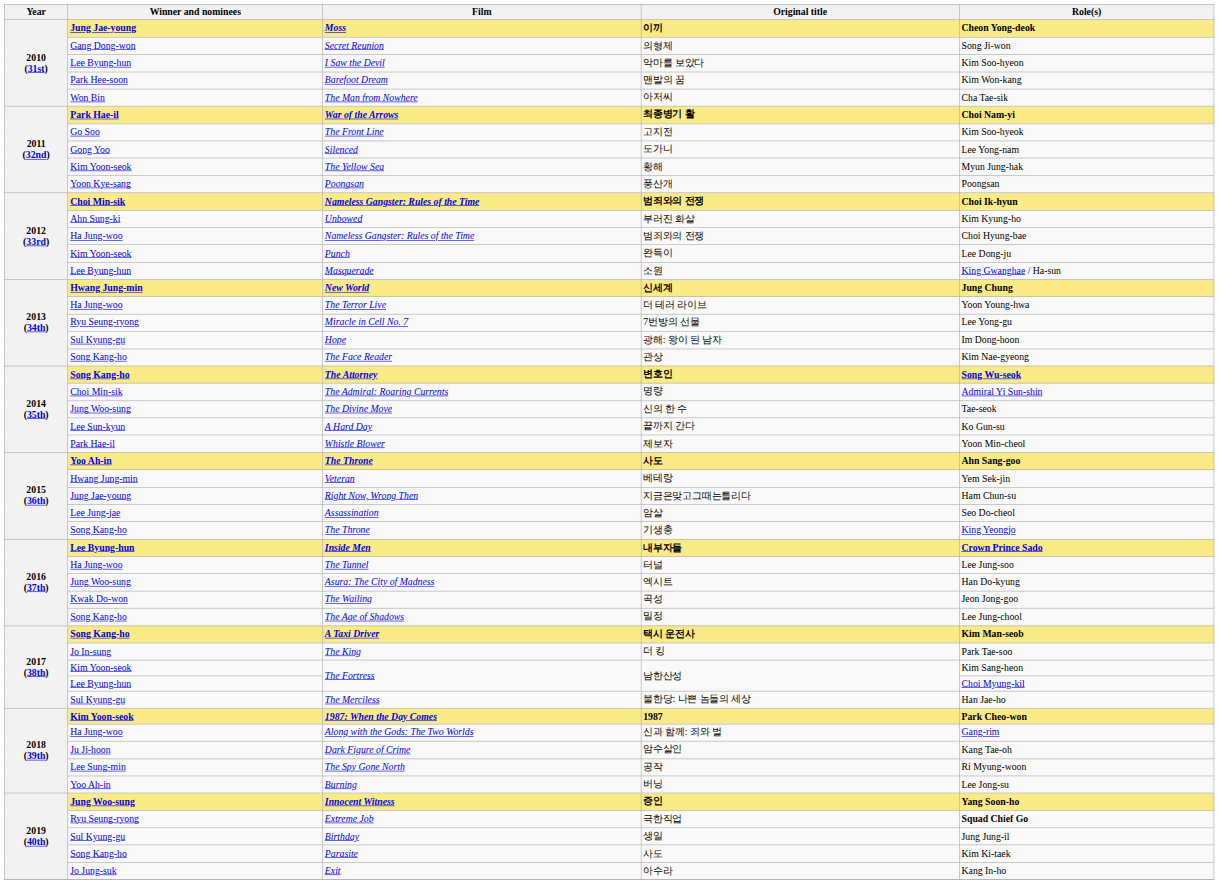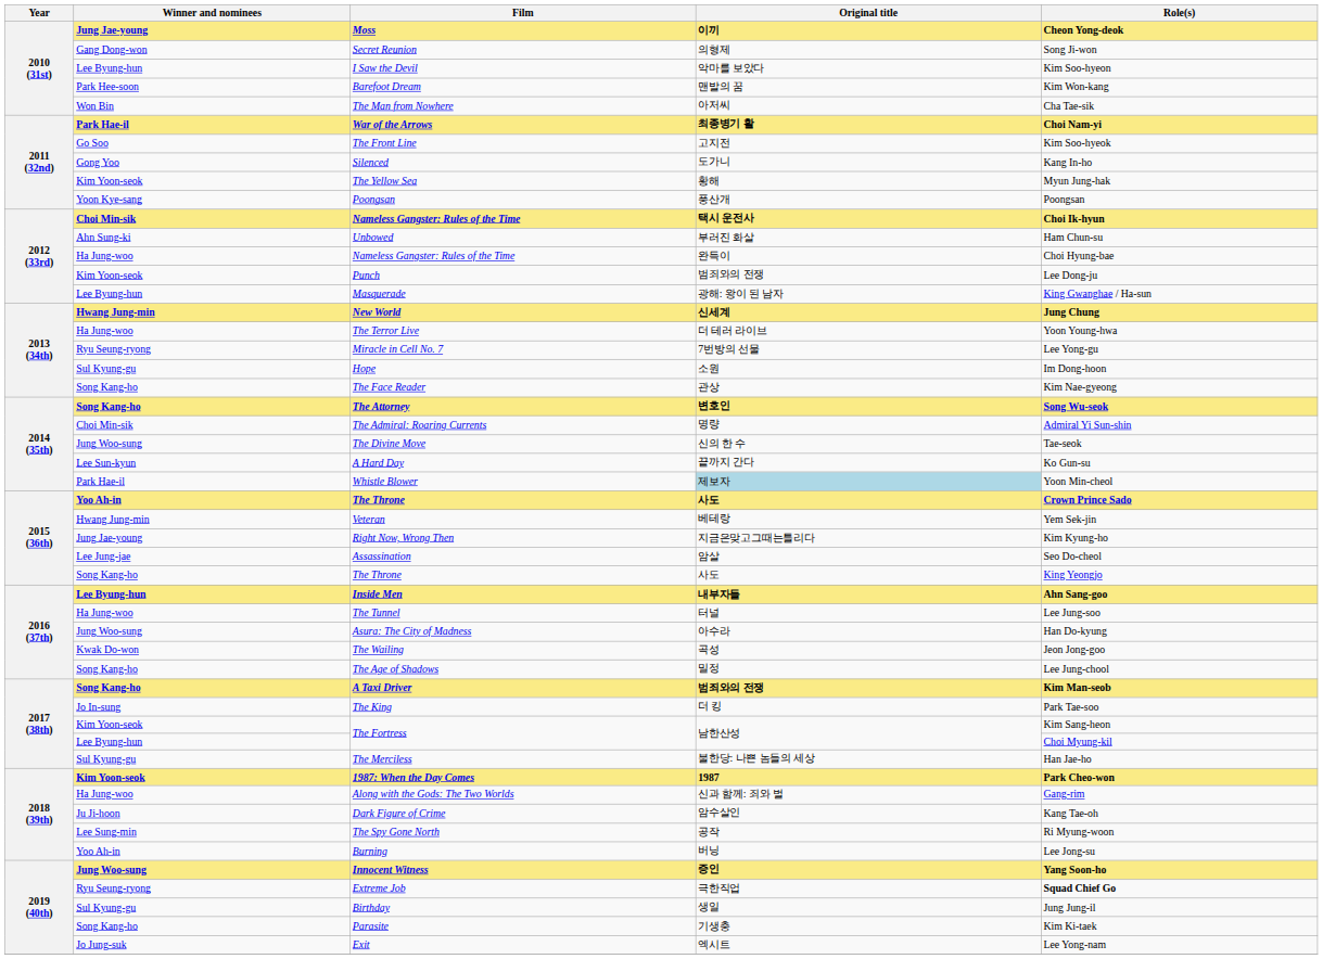 <table class="wikitable" style="width:100%">
 <tr>
 <th style="width:5%;">Year</th>
 <th style="width:20%;">Winner and nominees</th>
 <th style="width:25%;">Film</th>
 <th style="width:25%;">Original title</th>
 <th style="width:20%;">Role(s)</th>
 </tr>
 <tr>
 <th rowspan="5">2010<br>(<a href='#'>31st</a>)</th>
 <td style="background:#FAEB86;"><strong><a href='#'>Jung Jae-young</a> </strong></td>
 <td style="background:#FAEB86;"><strong><em><a href='#'>Moss</a></em></strong></td>
 <td style="background:#FAEB86;"><strong>이끼</strong></td>
 <td style="background:#FAEB86;"><strong>Cheon Yong-deok</strong></td>
 </tr>
 <tr>
 <td><a href='#'>Gang Dong-won</a></td>
 <td><em><a href='#'>Secret Reunion</a></em></td>
 <td>의형제</td>
 <td>Song Ji-won</td>
 </tr>
 <tr>
 <td><a href='#'>Lee Byung-hun</a></td>
 <td><em><a href='#'>I Saw the Devil</a></em></td>
 <td>악마를 보았다</td>
 <td>Kim Soo-hyeon</td>
 </tr>
 <tr>
 <td><a href='#'>Park Hee-soon</a></td>
 <td><em><a href='#'>Barefoot Dream</a></em></td>
 <td>맨발의 꿈</td>
 <td>Kim Won-kang</td>
 </tr>
 <tr>
 <td><a href='#'>Won Bin</a></td>
 <td><em><a href='#'>The Man from Nowhere</a></em></td>
 <td>아저씨</td>
 <td>Cha Tae-sik</td>
 </tr>
 <tr>
 <th rowspan="5">2011<br>(<a href='#'>32nd</a>)</th>
 <td style="background:#FAEB86;"><strong><a href='#'>Park Hae-il</a> </strong></td>
 <td style="background:#FAEB86;"><strong><em><a href='#'>War of the Arrows</a></em></strong></td>
 <td style="background:#FAEB86;"><strong>최종병기 활</strong></td>
 <td style="background:#FAEB86;"><strong>Choi Nam-yi</strong></td>
 </tr>
 <tr>
 <td><a href='#'>Go Soo</a></td>
 <td><em><a href='#'>The Front Line</a></em></td>
 <td>고지전</td>
 <td>Kim Soo-hyeok</td>
 </tr>
 <tr>
 <td><a href='#'>Gong Yoo</a></td>
 <td><em><a href='#'>Silenced</a></em></td>
 <td>도가니</td>
-<td>Lee Yong-nam</td>
+<td>Kang In-ho</td>
 </tr>
 <tr>
 <td><a href='#'>Kim Yoon-seok</a></td>
 <td><em><a href='#'>The Yellow Sea</a></em></td>
 <td>황해</td>
 <td>Myun Jung-hak</td>
 </tr>
 <tr>
 <td><a href='#'>Yoon Kye-sang</a></td>
 <td><em><a href='#'>Poongsan</a></em></td>
 <td>풍산개</td>
 <td>Poongsan</td>
 </tr>
 <tr>
 <th rowspan="5">2012<br>(<a href='#'>33rd</a>)</th>
 <td style="background:#FAEB86;"><strong><a href='#'>Choi Min-sik</a> </strong></td>
 <td style="background:#FAEB86;"><strong><em><a href='#'>Nameless Gangster: Rules of the Time</a></em></strong></td>
-<td style="background:#FAEB86;"><strong>범죄와의 전쟁</strong></td>
+<td style="background:#FAEB86;"><strong>택시 운전사</strong></td>
 <td style="background:#FAEB86;"><strong>Choi Ik-hyun</strong></td>
 </tr>
 <tr>
 <td><a href='#'>Ahn Sung-ki</a></td>
 <td><em><a href='#'>Unbowed</a></em></td>
 <td>부러진 화살</td>
-<td>Kim Kyung-ho</td>
+<td>Ham Chun-su</td>
 </tr>
 <tr>
 <td><a href='#'>Ha Jung-woo</a></td>
 <td><em><a href='#'>Nameless Gangster: Rules of the Time</a></em></td>
-<td>범죄와의 전쟁</td>
+<td>완득이</td>
 <td>Choi Hyung-bae</td>
 </tr>
 <tr>
 <td><a href='#'>Kim Yoon-seok</a></td>
 <td><em><a href='#'>Punch</a></em></td>
-<td>완득이</td>
+<td>범죄와의 전쟁</td>
 <td>Lee Dong-ju</td>
 </tr>
 <tr>
 <td><a href='#'>Lee Byung-hun</a></td>
 <td><em><a href='#'>Masquerade</a></em></td>
-<td>소원</td>
+<td>광해: 왕이 된 남자</td>
 <td><a href='#'>King Gwanghae</a> / Ha-sun</td>
 </tr>
 <tr>
 <th rowspan="5">2013<br>(<a href='#'>34th</a>)</th>
 <td style="background:#FAEB86;"><strong><a href='#'>Hwang Jung-min</a> </strong></td>
 <td style="background:#FAEB86;"><strong><em><a href='#'>New World</a></em></strong></td>
 <td style="background:#FAEB86;"><strong>신세계</strong></td>
 <td style="background:#FAEB86;"><strong>Jung Chung</strong></td>
 </tr>
 <tr>
 <td><a href='#'>Ha Jung-woo</a></td>
 <td><em><a href='#'>The Terror Live</a></em></td>
 <td>더 테러 라이브</td>
 <td>Yoon Young-hwa</td>
 </tr>
 <tr>
 <td><a href='#'>Ryu Seung-ryong</a></td>
 <td><em><a href='#'>Miracle in Cell No. 7</a></em></td>
 <td>7번방의 선물</td>
 <td>Lee Yong-gu</td>
 </tr>
 <tr>
 <td><a href='#'>Sul Kyung-gu</a></td>
 <td><em><a href='#'>Hope</a></em></td>
-<td>광해: 왕이 된 남자</td>
+<td>소원</td>
 <td>Im Dong-hoon</td>
 </tr>
 <tr>
 <td><a href='#'>Song Kang-ho</a></td>
 <td><em><a href='#'>The Face Reader</a></em></td>
 <td>관상</td>
 <td>Kim Nae-gyeong</td>
 </tr>
 <tr>
 <th rowspan="5">2014<br>(<a href='#'>35th</a>)</th>
 <td style="background:#FAEB86;"><strong><a href='#'>Song Kang-ho</a></strong> </td>
 <td style="background:#FAEB86;"><strong><em><a href='#'>The Attorney</a></em></strong></td>
 <td style="background:#FAEB86;"><strong>변호인</strong></td>
 <td style="background:#FAEB86;"><strong><a href='#'>Song Wu-seok</a></strong></td>
 </tr>
 <tr>
 <td><a href='#'>Choi Min-sik</a></td>
 <td><em><a href='#'>The Admiral: Roaring Currents</a></em></td>
 <td>명량</td>
 <td><a href='#'>Admiral Yi Sun-shin</a></td>
 </tr>
 <tr>
 <td><a href='#'>Jung Woo-sung</a></td>
 <td><em><a href='#'>The Divine Move</a></em></td>
 <td>신의 한 수</td>
 <td>Tae-seok</td>
 </tr>
 <tr>
 <td><a href='#'>Lee Sun-kyun</a></td>
 <td><em><a href='#'>A Hard Day</a></em></td>
 <td>끝까지 간다</td>
 <td>Ko Gun-su</td>
 </tr>
 <tr>
 <td><a href='#'>Park Hae-il</a></td>
 <td><em><a href='#'>Whistle Blower</a></em></td>
-<td>제보자</td>
+<td style="background: lightblue;">제보자</td>
 <td>Yoon Min-cheol</td>
 </tr>
 <tr>
 <th rowspan="5">2015<br>(<a href='#'>36th</a>)</th>
 <td style="background:#FAEB86;"><strong><a href='#'>Yoo Ah-in</a> </strong></td>
 <td style="background:#FAEB86;"><em><a href='#'><strong>The Throne</strong></a></em></td>
 <td style="background:#FAEB86;"><strong>사도</strong></td>
-<td style="background:#FAEB86;"><strong>Ahn Sang-goo</strong></td>
+<td style="background:#FAEB86;"><strong><a href='#'>Crown Prince Sado</a></strong></td>
 </tr>
 <tr>
 <td><a href='#'>Hwang Jung-min</a></td>
 <td><em><a href='#'>Veteran</a></em></td>
 <td>베테랑</td>
 <td>Yem Sek-jin</td>
 </tr>
 <tr>
 <td><a href='#'>Jung Jae-young</a></td>
 <td><em><a href='#'>Right Now, Wrong Then</a></em></td>
 <td>지금은맞고그때는틀리다</td>
-<td>Ham Chun-su</td>
+<td>Kim Kyung-ho</td>
 </tr>
 <tr>
 <td><a href='#'>Lee Jung-jae</a></td>
 <td><em><a href='#'>Assassination</a></em></td>
 <td>암살</td>
 <td>Seo Do-cheol</td>
 </tr>
 <tr>
 <td><a href='#'>Song Kang-ho</a></td>
 <td><em><a href='#'>The Throne</a></em></td>
-<td>기생충</td>
+<td>사도</td>
 <td><a href='#'>King Yeongjo</a></td>
 </tr>
 <tr>
 <th rowspan="5">2016<br>(<a href='#'>37th</a>)</th>
 <td style="background:#FAEB86;"><strong><a href='#'>Lee Byung-hun</a></strong> </td>
 <td style="background:#FAEB86;"><strong><em><a href='#'>Inside Men</a></em></strong></td>
 <td style="background:#FAEB86;"><strong>내부자들</strong></td>
-<td style="background:#FAEB86;"><strong><a href='#'>Crown Prince Sado</a></strong></td>
+<td style="background:#FAEB86;"><strong>Ahn Sang-goo</strong></td>
 </tr>
 <tr>
 <td><a href='#'>Ha Jung-woo</a></td>
 <td><em><a href='#'>The Tunnel</a></em></td>
 <td>터널</td>
 <td>Lee Jung-soo</td>
 </tr>
 <tr>
 <td><a href='#'>Jung Woo-sung</a></td>
 <td><em><a href='#'>Asura: The City of Madness</a></em></td>
-<td>엑시트</td>
+<td>아수라</td>
 <td>Han Do-kyung</td>
 </tr>
 <tr>
 <td><a href='#'>Kwak Do-won</a></td>
 <td><em><a href='#'>The Wailing</a></em></td>
 <td>곡성</td>
 <td>Jeon Jong-goo</td>
 </tr>
 <tr>
 <td><a href='#'>Song Kang-ho</a></td>
 <td><em><a href='#'>The Age of Shadows</a></em></td>
 <td>밀정</td>
 <td>Lee Jung-chool</td>
 </tr>
 <tr>
 <th rowspan="5">2017<br>(<a href='#'>38th</a>)</th>
 <td style="background:#FAEB86;"><strong><a href='#'>Song Kang-ho</a></strong> </td>
 <td style="background:#FAEB86;"><strong><em><a href='#'>A Taxi Driver</a></em></strong></td>
-<td style="background:#FAEB86;"><strong>택시 운전사</strong></td>
+<td style="background:#FAEB86;"><strong>범죄와의 전쟁</strong></td>
 <td style="background:#FAEB86;"><strong>Kim Man-seob</strong></td>
 </tr>
 <tr>
 <td><a href='#'>Jo In-sung</a></td>
 <td><em><a href='#'>The King</a></em></td>
 <td>더 킹</td>
 <td>Park Tae-soo</td>
 </tr>
 <tr>
 <td><a href='#'>Kim Yoon-seok</a></td>
 <td rowspan="2"><em><a href='#'>The Fortress</a></em></td>
 <td rowspan="2">남한산성</td>
 <td>Kim Sang-heon</td>
 </tr>
 <tr>
 <td><a href='#'>Lee Byung-hun</a></td>
 <td><a href='#'>Choi Myung-kil</a></td>
 </tr>
 <tr>
 <td><a href='#'>Sul Kyung-gu</a></td>
 <td><em><a href='#'>The Merciless</a></em></td>
 <td>불한당: 나쁜 놈들의 세상</td>
 <td>Han Jae-ho</td>
 </tr>
 <tr>
 <th rowspan="5">2018<br>(<a href='#'>39th</a>)</th>
 <td style="background:#FAEB86;"><strong><a href='#'>Kim Yoon-seok</a> </strong></td>
 <td style="background:#FAEB86;"><strong><em><a href='#'>1987: When the Day Comes</a></em></strong></td>
 <td style="background:#FAEB86;"><strong>1987</strong></td>
 <td style="background:#FAEB86;"><strong>Park Cheo-won</strong></td>
 </tr>
 <tr>
 <td><a href='#'>Ha Jung-woo</a></td>
 <td><em><a href='#'>Along with the Gods: The Two Worlds</a></em></td>
 <td>신과 함께: 죄와 벌</td>
 <td><a href='#'>Gang-rim</a></td>
 </tr>
 <tr>
 <td><a href='#'>Ju Ji-hoon</a></td>
 <td><em><a href='#'>Dark Figure of Crime</a></em></td>
 <td>암수살인</td>
 <td>Kang Tae-oh</td>
 </tr>
 <tr>
 <td><a href='#'>Lee Sung-min</a></td>
 <td><em><a href='#'>The Spy Gone North</a></em></td>
 <td>공작</td>
 <td>Ri Myung-woon</td>
 </tr>
 <tr>
 <td><a href='#'>Yoo Ah-in</a></td>
 <td><em><a href='#'>Burning</a></em></td>
 <td>버닝</td>
 <td>Lee Jong-su</td>
 </tr>
 <tr>
 <th rowspan="5">2019<br>(<a href='#'>40th</a>)</th>
 <td style="background:#FAEB86;"><strong><a href='#'>Jung Woo-sung</a> </strong></td>
 <td style="background:#FAEB86;"><strong><em><a href='#'>Innocent Witness</a></em></strong></td>
 <td style="background:#FAEB86;"><strong>증인</strong></td>
 <td style="background:#FAEB86;"><strong>Yang Soon-ho</strong></td>
 </tr>
 <tr>
 <td><a href='#'>Ryu Seung-ryong</a></td>
 <td><em><a href='#'>Extreme Job</a></em></td>
 <td>극한직업</td>
 <td><strong>Squad Chief Go</strong></td>
 </tr>
 <tr>
 <td><a href='#'>Sul Kyung-gu</a></td>
 <td><em><a href='#'>Birthday</a></em></td>
 <td>생일</td>
 <td>Jung Jung-il</td>
 </tr>
 <tr>
 <td><a href='#'>Song Kang-ho</a></td>
 <td><em><a href='#'>Parasite</a></em></td>
-<td>사도</td>
+<td>기생충</td>
 <td>Kim Ki-taek</td>
 </tr>
 <tr>
 <td><a href='#'>Jo Jung-suk</a></td>
 <td><em><a href='#'>Exit</a></em></td>
-<td>아수라</td>
-<td>Kang In-ho</td>
+<td>엑시트</td>
+<td>Lee Yong-nam</td>
 </tr>
 <tr>
 </tr>
 </table>
